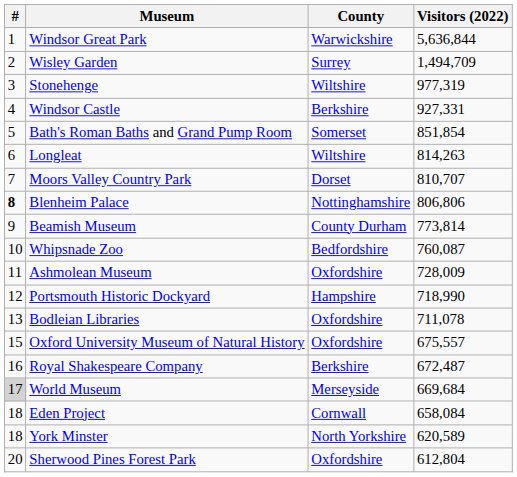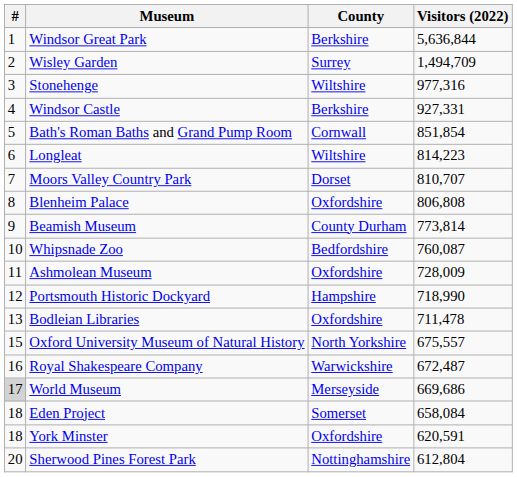 <table class="wikitable sortable col1center col5center">
 <tr>
 <th>#</th>
 <th>Museum</th>
 <th>County</th>
 <th>Visitors (2022)</th>
 </tr>
 <tr>
 <td>1</td>
 <td><a href='#'>Windsor Great Park</a></td>
-<td><a href='#'>Warwickshire</a></td>
+<td><a href='#'>Berkshire</a></td>
 <td>5,636,844</td>
 </tr>
 <tr>
 <td>2</td>
 <td><a href='#'>Wisley Garden</a></td>
 <td><a href='#'>Surrey</a></td>
 <td>1,494,709</td>
 </tr>
 <tr>
 <td>3</td>
 <td><a href='#'>Stonehenge</a></td>
 <td><a href='#'>Wiltshire</a></td>
-<td>977,319</td>
+<td>977,316</td>
 </tr>
 <tr>
 <td>4</td>
 <td><a href='#'>Windsor Castle</a></td>
 <td><a href='#'>Berkshire</a></td>
 <td>927,331</td>
 </tr>
 <tr>
 <td>5</td>
 <td><a href='#'>Bath's Roman Baths</a> and <a href='#'>Grand Pump Room</a></td>
-<td><a href='#'>Somerset</a></td>
+<td><a href='#'>Cornwall</a></td>
 <td>851,854</td>
 </tr>
 <tr>
 <td>6</td>
 <td><a href='#'>Longleat</a></td>
 <td><a href='#'>Wiltshire</a></td>
-<td>814,263</td>
+<td>814,223</td>
 </tr>
 <tr>
 <td>7</td>
 <td><a href='#'>Moors Valley Country Park</a></td>
 <td><a href='#'>Dorset</a></td>
 <td>810,707</td>
 </tr>
 <tr>
-<td><strong>8</strong></td>
+<td>8</td>
 <td><a href='#'>Blenheim Palace</a></td>
-<td><a href='#'>Nottinghamshire</a></td>
-<td>806,806</td>
+<td><a href='#'>Oxfordshire</a></td>
+<td>806,808</td>
 </tr>
 <tr>
 <td>9</td>
 <td><a href='#'>Beamish Museum</a></td>
 <td><a href='#'>County Durham</a></td>
 <td>773,814</td>
 </tr>
 <tr>
 <td>10</td>
 <td><a href='#'>Whipsnade Zoo</a></td>
 <td><a href='#'>Bedfordshire</a></td>
 <td>760,087</td>
 </tr>
 <tr>
 <td>11</td>
 <td><a href='#'>Ashmolean Museum</a></td>
 <td><a href='#'>Oxfordshire</a></td>
 <td>728,009</td>
 </tr>
 <tr>
 <td>12</td>
 <td><a href='#'>Portsmouth Historic Dockyard</a></td>
 <td><a href='#'>Hampshire</a></td>
 <td>718,990</td>
 </tr>
 <tr>
 <td>13</td>
 <td><a href='#'>Bodleian Libraries</a></td>
 <td><a href='#'>Oxfordshire</a></td>
-<td>711,078</td>
+<td>711,478</td>
 </tr>
 <tr>
 <td>15</td>
 <td><a href='#'>Oxford University Museum of Natural History</a></td>
-<td><a href='#'>Oxfordshire</a></td>
+<td><a href='#'>North Yorkshire</a></td>
 <td>675,557</td>
 </tr>
 <tr>
 <td>16</td>
 <td><a href='#'>Royal Shakespeare Company</a></td>
-<td><a href='#'>Berkshire</a></td>
+<td><a href='#'>Warwickshire</a></td>
 <td>672,487</td>
 </tr>
 <tr>
 <td style="background: lightgrey;">17</td>
 <td><a href='#'>World Museum</a></td>
 <td><a href='#'>Merseyside</a></td>
-<td>669,684</td>
+<td>669,686</td>
 </tr>
 <tr>
 <td>18</td>
 <td><a href='#'>Eden Project</a></td>
-<td><a href='#'>Cornwall</a></td>
+<td><a href='#'>Somerset</a></td>
 <td>658,084</td>
 </tr>
 <tr>
 <td>18</td>
 <td><a href='#'>York Minster</a></td>
-<td><a href='#'>North Yorkshire</a></td>
-<td>620,589</td>
+<td><a href='#'>Oxfordshire</a></td>
+<td>620,591</td>
 </tr>
 <tr>
 <td>20</td>
 <td><a href='#'>Sherwood Pines Forest Park</a></td>
-<td><a href='#'>Oxfordshire</a></td>
+<td><a href='#'>Nottinghamshire</a></td>
 <td>612,804</td>
 </tr>
 </table>
